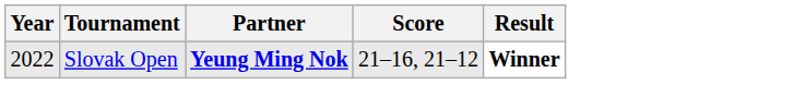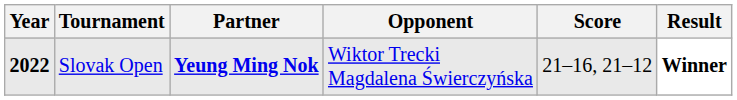 <table class="sortable wikitable" style="font-size: 90%;">
 <tr>
 <th>Year</th>
 <th>Tournament</th>
 <th>Partner</th>
+<th>Opponent</th>
 <th>Score</th>
 <th>Result</th>
 </tr>
 <tr style="background:#E9E9E9">
-<td align="center">2022</td>
+<td align="center"><strong>2022</strong></td>
 <td align="left"><a href='#'>Slovak Open</a></td>
 <td align="left"><strong> <a href='#'>Yeung Ming Nok</a></strong></td>
+<td align="left"> <a href='#'>Wiktor Trecki</a><br> <a href='#'>Magdalena Świerczyńska</a></td>
 <td align="left">21–16, 21–12</td>
 <td style="text-align:left; background:white"> <strong>Winner</strong></td>
 </tr>
 </table>
